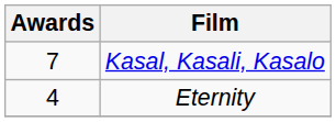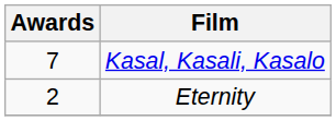 <table class="wikitable" style="text-align:center;">
 <tr>
 <th scope="col" width="55">Awards</th>
 <th scope="col" align="center">Film</th>
 </tr>
 <tr>
 <td style="text-align:center">7</td>
 <td><em><a href='#'>Kasal, Kasali, Kasalo</a></em></td>
 </tr>
 <tr>
-<td style="text-align:center">4</td>
+<td style="text-align:center">2</td>
 <td><em>Eternity</em></td>
 </tr>
 <tr>
 </tr>
 </table>
